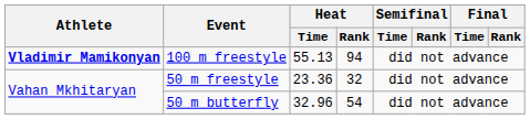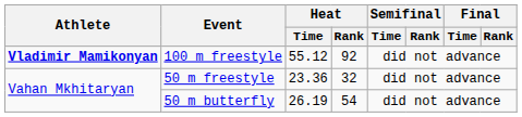 <table class=wikitable style="font-size:90%">
 <tr>
 <th rowspan="2">Athlete</th>
 <th rowspan="2">Event</th>
 <th colspan="2">Heat</th>
 <th colspan="2">Semifinal</th>
 <th colspan="2">Final</th>
 </tr>
 <tr style="font-size:95%">
 <th>Time</th>
 <th>Rank</th>
 <th>Time</th>
 <th>Rank</th>
 <th>Time</th>
 <th>Rank</th>
 </tr>
 <tr align=center>
 <td align=left><strong><a href='#'>Vladimir Mamikonyan</a></strong></td>
 <td align=left><a href='#'>100 m freestyle</a></td>
-<td>55.13</td>
-<td>94</td>
+<td>55.12</td>
+<td>92</td>
 <td colspan=4>did not advance</td>
 </tr>
 <tr align=center>
 <td align=left rowspan=2><a href='#'>Vahan Mkhitaryan</a></td>
 <td align=left><a href='#'>50 m freestyle</a></td>
 <td>23.36</td>
 <td>32</td>
 <td colspan=4>did not advance</td>
 </tr>
 <tr align=center>
 <td align=left><a href='#'>50 m butterfly</a></td>
-<td>32.96</td>
+<td>26.19</td>
 <td>54</td>
 <td colspan=4>did not advance</td>
 </tr>
 </table>
